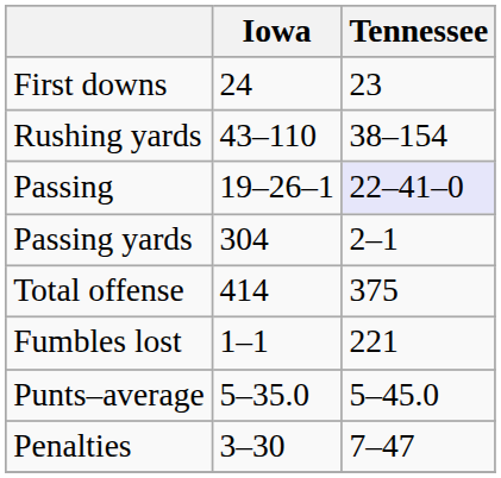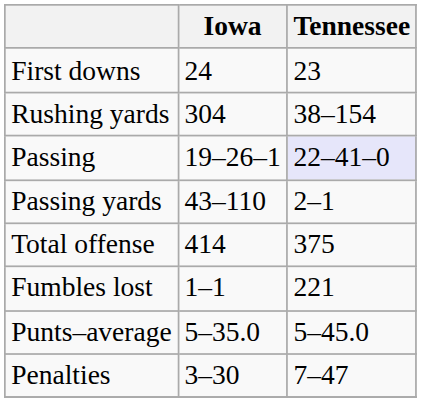 <table class="wikitable">
 <tr>
 <th></th>
 <th>Iowa</th>
 <th>Tennessee</th>
 </tr>
 <tr>
 <td>First downs</td>
 <td>24</td>
 <td>23</td>
 </tr>
 <tr>
 <td>Rushing yards</td>
-<td>43–110</td>
+<td>304</td>
 <td>38–154</td>
 </tr>
 <tr>
 <td>Passing</td>
 <td>19–26–1</td>
 <td style="background: lavender;">22–41–0</td>
 </tr>
 <tr>
 <td>Passing yards</td>
-<td>304</td>
+<td>43–110</td>
 <td>2–1</td>
 </tr>
 <tr>
 <td>Total offense</td>
 <td>414</td>
 <td>375</td>
 </tr>
 <tr>
 <td>Fumbles lost</td>
 <td>1–1</td>
 <td>221</td>
 </tr>
 <tr>
 <td>Punts–average</td>
 <td>5–35.0</td>
 <td>5–45.0</td>
 </tr>
 <tr>
 <td>Penalties</td>
 <td>3–30</td>
 <td>7–47</td>
 </tr>
 <tr>
 </tr>
 </table>
